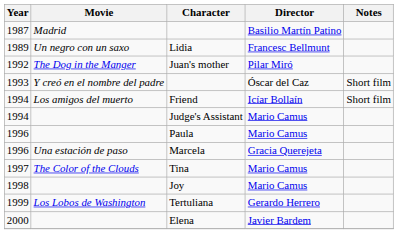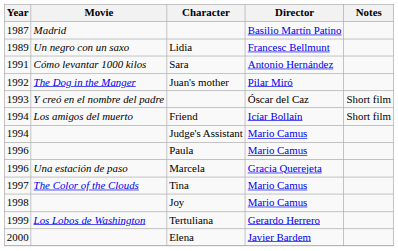 <table class = "wikitable sortable">
 <tr>
 <th>Year</th>
 <th>Movie</th>
 <th>Character</th>
 <th>Director</th>
 <th>Notes</th>
 </tr>
 <tr>
 <td>1987</td>
 <td><em>Madrid</em></td>
 <td></td>
 <td><a href='#'>Basilio Martín Patino</a></td>
 <td></td>
 </tr>
 <tr>
 <td>1989</td>
 <td><em>Un negro con un saxo</em></td>
 <td>Lidia</td>
 <td><a href='#'>Francesc Bellmunt</a></td>
+<td></td>
+</tr>
+<tr>
+<td>1991</td>
+<td><em>Cómo levantar 1000 kilos</em></td>
+<td>Sara</td>
+<td><a href='#'>Antonio Hernández</a></td>
 <td></td>
 </tr>
 <tr>
 <td>1992</td>
 <td><em><a href='#'>The Dog in the Manger</a></em></td>
 <td>Juan's mother</td>
 <td><a href='#'>Pilar Miró</a></td>
 <td></td>
 </tr>
 <tr>
 <td>1993</td>
 <td><em>Y creó en el nombre del padre</em></td>
 <td></td>
 <td>Óscar del Caz</td>
 <td>Short film</td>
 </tr>
 <tr>
 <td>1994</td>
 <td><em>Los amigos del muerto</em></td>
 <td>Friend</td>
 <td><a href='#'>Icíar Bollaín</a></td>
 <td>Short film</td>
 </tr>
 <tr>
 <td>1994</td>
 <td><em></em></td>
 <td>Judge's Assistant</td>
 <td><a href='#'>Mario Camus</a></td>
 <td></td>
 </tr>
 <tr>
 <td>1996</td>
 <td><em></em></td>
 <td>Paula</td>
 <td><a href='#'>Mario Camus</a></td>
 <td></td>
 </tr>
 <tr>
 <td>1996</td>
 <td><em>Una estación de paso</em></td>
 <td>Marcela</td>
 <td><a href='#'>Gracia Querejeta</a></td>
 <td></td>
 </tr>
 <tr>
 <td>1997</td>
 <td><em><a href='#'>The Color of the Clouds</a></em></td>
 <td>Tina</td>
 <td><a href='#'>Mario Camus</a></td>
 <td></td>
 </tr>
 <tr>
 <td>1998</td>
 <td><em></em></td>
 <td>Joy</td>
 <td><a href='#'>Mario Camus</a></td>
 <td></td>
 </tr>
 <tr>
 <td>1999</td>
 <td><em><a href='#'>Los Lobos de Washington</a></em></td>
 <td>Tertuliana</td>
 <td><a href='#'>Gerardo Herrero</a></td>
 <td></td>
 </tr>
 <tr>
 <td>2000</td>
 <td><em></em></td>
 <td>Elena</td>
 <td><a href='#'>Javier Bardem</a></td>
 <td></td>
 </tr>
 <tr>
 </tr>
 </table>
